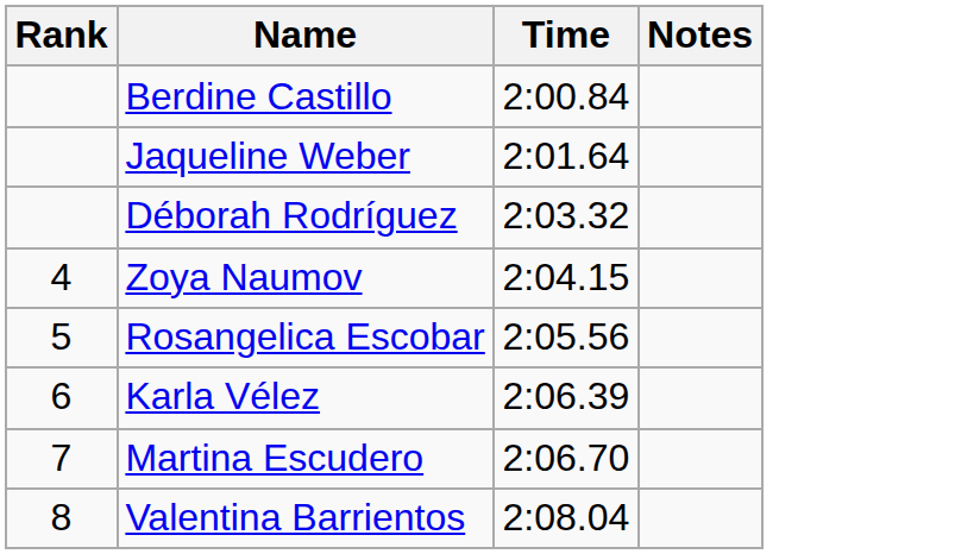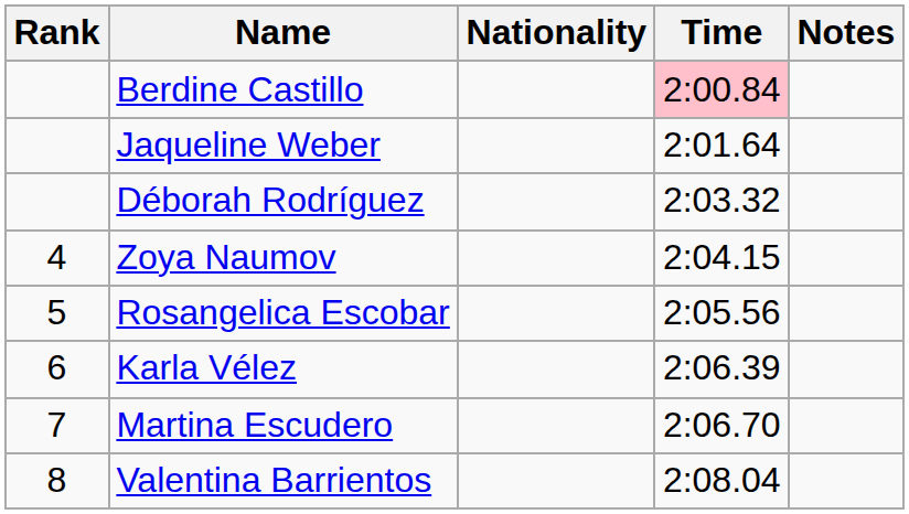 <table class="wikitable sortable" style="text-align:center">
 <tr>
 <th>Rank</th>
 <th>Name</th>
+<th>Nationality</th>
 <th>Time</th>
 <th>Notes</th>
 </tr>
 <tr>
 <td></td>
 <td align=left><a href='#'>Berdine Castillo</a></td>
-<td>2:00.84</td>
+<td align=left></td>
+<td style="background: pink;">2:00.84</td>
 <td></td>
 </tr>
 <tr>
 <td></td>
 <td align=left><a href='#'>Jaqueline Weber</a></td>
+<td align=left></td>
 <td>2:01.64</td>
 <td></td>
 </tr>
 <tr>
 <td></td>
 <td align=left><a href='#'>Déborah Rodríguez</a></td>
+<td align=left></td>
 <td>2:03.32</td>
 <td></td>
 </tr>
 <tr>
 <td>4</td>
 <td align=left><a href='#'>Zoya Naumov</a></td>
+<td align=left></td>
 <td>2:04.15</td>
 <td></td>
 </tr>
 <tr>
 <td>5</td>
 <td align=left><a href='#'>Rosangelica Escobar</a></td>
+<td align=left></td>
 <td>2:05.56</td>
 <td><strong></strong></td>
 </tr>
 <tr>
 <td>6</td>
 <td align=left><a href='#'>Karla Vélez</a></td>
+<td align=left></td>
 <td>2:06.39</td>
 <td><strong></strong></td>
 </tr>
 <tr>
 <td>7</td>
 <td align=left><a href='#'>Martina Escudero</a></td>
+<td align=left></td>
 <td>2:06.70</td>
 <td></td>
 </tr>
 <tr>
 <td>8</td>
 <td align=left><a href='#'>Valentina Barrientos</a></td>
+<td align=left></td>
 <td>2:08.04</td>
 <td></td>
 </tr>
 </table>
